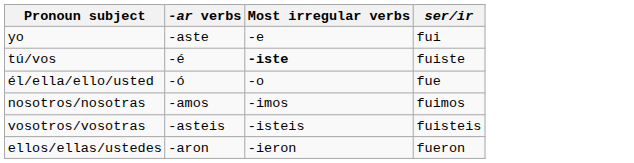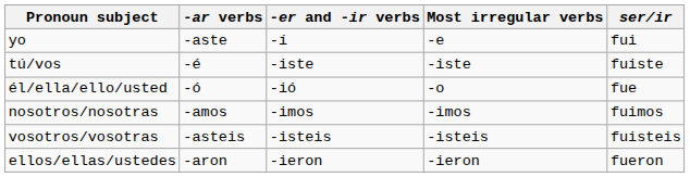 <table class="wikitable">
 <tr>
 <th>Pronoun subject</th>
 <th><em>-ar</em> verbs</th>
+<th><em>-er</em> and <em>-ir</em> verbs</th>
 <th>Most irregular verbs</th>
 <th><em>ser/ir</em></th>
 </tr>
 <tr>
 <td>yo</td>
 <td>-aste</td>
+<td>-í</td>
 <td>-e</td>
 <td>fui</td>
 </tr>
 <tr>
 <td>tú/vos</td>
 <td>-é</td>
-<td><strong>-iste</strong></td>
+<td>-iste</td>
+<td>-iste</td>
 <td>fuiste</td>
 </tr>
 <tr>
 <td>él/ella/ello/usted</td>
 <td>-ó</td>
+<td>-ió</td>
 <td>-o</td>
 <td>fue</td>
 </tr>
 <tr>
 <td>nosotros/nosotras</td>
 <td>-amos</td>
 <td>-imos</td>
+<td>-imos</td>
 <td>fuimos</td>
 </tr>
 <tr>
 <td>vosotros/vosotras</td>
 <td>-asteis</td>
+<td>-isteis</td>
 <td>-isteis</td>
 <td>fuisteis</td>
 </tr>
 <tr>
 <td>ellos/ellas/ustedes</td>
 <td>-aron</td>
 <td>-ieron</td>
+<td>-ieron</td>
 <td>fueron</td>
 </tr>
 </table>
